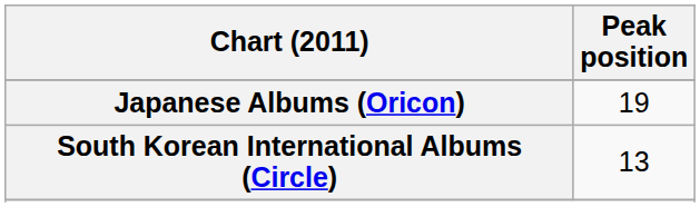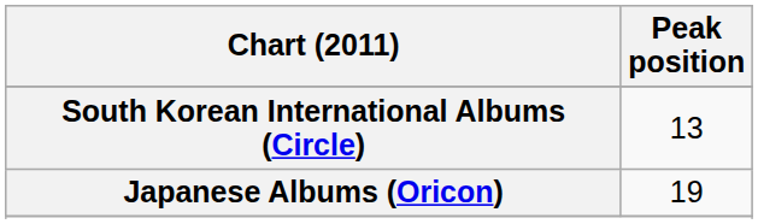 <table class="wikitable plainrowheaders sortable" style="text-align:center;">
 <tr>
 <th scope="col" style="width:20em;">Chart (2011)</th>
 <th scope="col">Peak<br>position</th>
 </tr>
 <tr>
 </tr>
 <tr>
 </tr>
 <tr>
 </tr>
 <tr>
+<th scope="row">South Korean International Albums (<a href='#'>Circle</a>)</th>
+<td>13</td>
+</tr>
+<tr>
 <th scope="row">Japanese Albums (<a href='#'>Oricon</a>)</th>
 <td align="center">19</td>
-</tr>
-<tr>
-<th scope="row">South Korean International Albums (<a href='#'>Circle</a>)</th>
-<td>13</td>
 </tr>
 <tr>
 </tr>
 <tr>
 </tr>
 <tr>
 </tr>
 <tr>
 </tr>
 <tr>
 </tr>
 <tr>
 </tr>
 </table>
